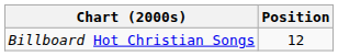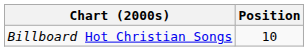 <table class="wikitable">
 <tr>
 <th>Chart (2000s)</th>
 <th>Position</th>
 </tr>
 <tr>
 <td><em>Billboard</em> <a href='#'>Hot Christian Songs</a></td>
-<td align="center">12</td>
+<td align="center">10</td>
 </tr>
 </table>
